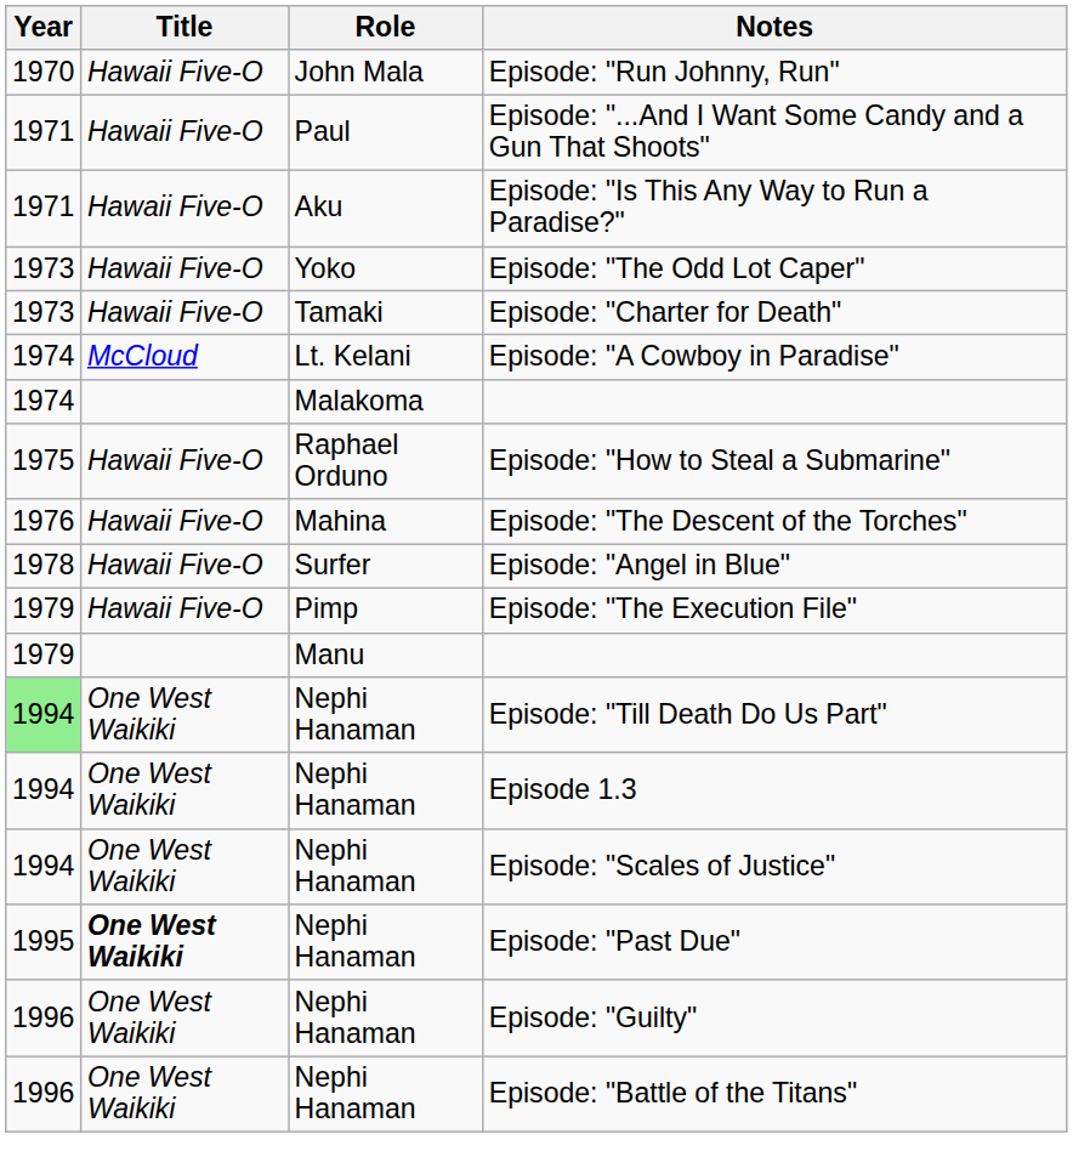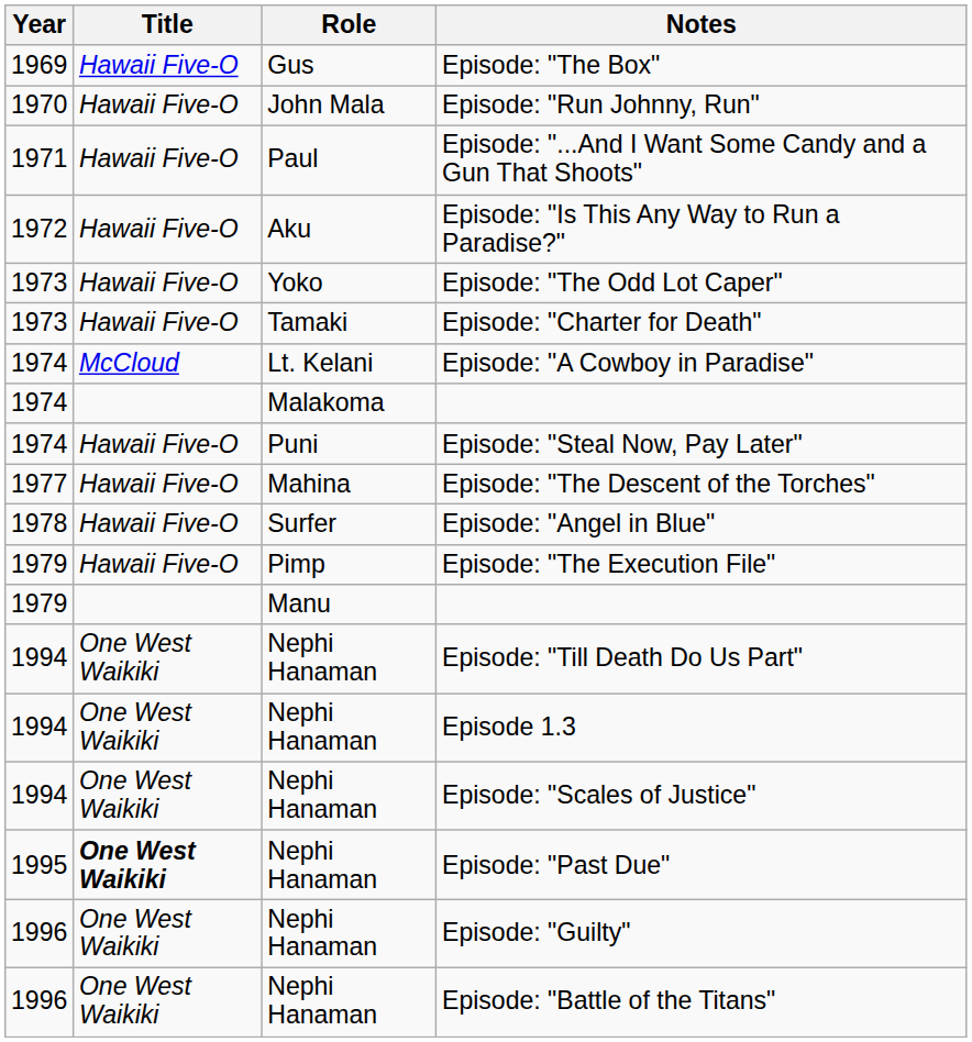 <table class="wikitable sortable">
 <tr>
 <th>Year</th>
 <th>Title</th>
 <th>Role</th>
 <th class="unsortable">Notes</th>
+</tr>
+<tr>
+<td>1969</td>
+<td><em><a href='#'>Hawaii Five-O</a></em></td>
+<td>Gus</td>
+<td>Episode: "The Box"</td>
 </tr>
 <tr>
 <td>1970</td>
 <td><em>Hawaii Five-O</em></td>
 <td>John Mala</td>
 <td>Episode: "Run Johnny, Run"</td>
 </tr>
 <tr>
 <td>1971</td>
 <td><em>Hawaii Five-O</em></td>
 <td>Paul</td>
 <td>Episode: "...And I Want Some Candy and a Gun That Shoots"</td>
 </tr>
 <tr>
-<td>1971</td>
+<td>1972</td>
 <td><em>Hawaii Five-O</em></td>
 <td>Aku</td>
 <td>Episode: "Is This Any Way to Run a Paradise?"</td>
 </tr>
 <tr>
 <td>1973</td>
 <td><em>Hawaii Five-O</em></td>
 <td>Yoko</td>
 <td>Episode: "The Odd Lot Caper"</td>
 </tr>
 <tr>
 <td>1973</td>
 <td><em>Hawaii Five-O</em></td>
 <td>Tamaki</td>
 <td>Episode: "Charter for Death"</td>
 </tr>
 <tr>
 <td>1974</td>
 <td><em><a href='#'>McCloud</a></em></td>
 <td>Lt. Kelani</td>
 <td>Episode: "A Cowboy in Paradise"</td>
 </tr>
 <tr>
 <td>1974</td>
 <td><em></em></td>
 <td>Malakoma</td>
 <td></td>
 </tr>
 <tr>
-<td>1975</td>
+<td>1974</td>
 <td><em>Hawaii Five-O</em></td>
-<td>Raphael Orduno</td>
-<td>Episode: "How to Steal a Submarine"</td>
+<td>Puni</td>
+<td>Episode: "Steal Now, Pay Later"</td>
 </tr>
 <tr>
-<td>1976</td>
+<td>1977</td>
 <td><em>Hawaii Five-O</em></td>
 <td>Mahina</td>
 <td>Episode: "The Descent of the Torches"</td>
 </tr>
 <tr>
 <td>1978</td>
 <td><em>Hawaii Five-O</em></td>
 <td>Surfer</td>
 <td>Episode: "Angel in Blue"</td>
 </tr>
 <tr>
 <td>1979</td>
 <td><em>Hawaii Five-O</em></td>
 <td>Pimp</td>
 <td>Episode: "The Execution File"</td>
 </tr>
 <tr>
 <td>1979</td>
 <td><em></em></td>
 <td>Manu</td>
 <td></td>
 </tr>
 <tr>
-<td style="background: lightgreen;">1994</td>
+<td>1994</td>
 <td><em>One West Waikiki</em></td>
 <td>Nephi Hanaman</td>
 <td>Episode: "Till Death Do Us Part"</td>
 </tr>
 <tr>
 <td>1994</td>
 <td><em>One West Waikiki</em></td>
 <td>Nephi Hanaman</td>
 <td>Episode 1.3</td>
 </tr>
 <tr>
 <td>1994</td>
 <td><em>One West Waikiki</em></td>
 <td>Nephi Hanaman</td>
 <td>Episode: "Scales of Justice"</td>
 </tr>
 <tr>
 <td>1995</td>
 <td><strong><em>One West Waikiki</em></strong></td>
 <td>Nephi Hanaman</td>
 <td>Episode: "Past Due"</td>
 </tr>
 <tr>
 <td>1996</td>
 <td><em>One West Waikiki</em></td>
 <td>Nephi Hanaman</td>
 <td>Episode: "Guilty"</td>
 </tr>
 <tr>
 <td>1996</td>
 <td><em>One West Waikiki</em></td>
 <td>Nephi Hanaman</td>
 <td>Episode: "Battle of the Titans"</td>
 </tr>
 </table>
